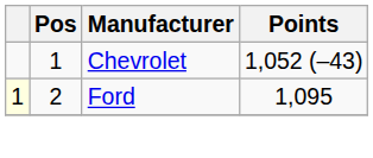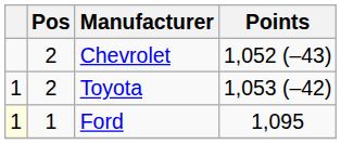 <table class="wikitable" style="font-size: 95%;">
 <tr>
 <th></th>
 <th>Pos</th>
 <th>Manufacturer</th>
 <th>Points</th>
 </tr>
 <tr>
 <td align="left"></td>
-<td style="text-align:center;">1</td>
+<td style="text-align:center;">2</td>
 <td><a href='#'>Chevrolet</a></td>
 <td style="text-align:center;">1,052 (–43)</td>
 </tr>
 <tr>
+<td align="left"> 1</td>
+<td style="text-align:center;">2</td>
+<td><a href='#'>Toyota</a></td>
+<td style="text-align:center;">1,053 (–42)</td>
+</tr>
+<tr>
 <td align="left" style="background: lightyellow;"> 1</td>
-<td style="text-align:center;">2</td>
+<td style="text-align:center;">1</td>
 <td><a href='#'>Ford</a></td>
 <td style="text-align:center;">1,095</td>
 </tr>
 <tr class="sortbottom">
 </tr>
 </table>
